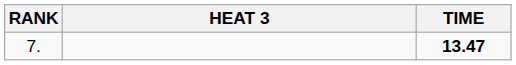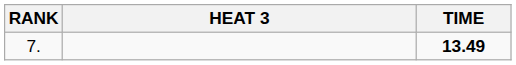 <table class="wikitable" style="border-collapse: collapse; font-size: 90%;">
 <tr>
 <th>RANK</th>
 <th style="width: 20em">HEAT 3</th>
 <th style="width: 5em">TIME</th>
 </tr>
 <tr>
 <td align="center">7.</td>
 <td></td>
-<td align="center"><strong>13.47</strong></td>
+<td align="center"><strong>13.49</strong></td>
 </tr>
 </table>
